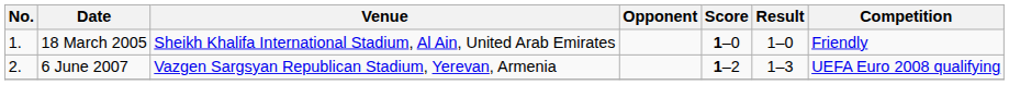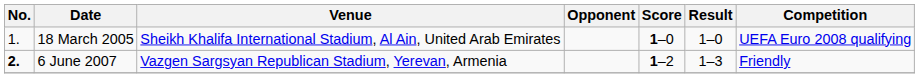 <table class="wikitable">
 <tr>
 <th>No.</th>
 <th>Date</th>
 <th>Venue</th>
 <th>Opponent</th>
 <th>Score</th>
 <th>Result</th>
 <th>Competition</th>
 </tr>
 <tr>
 <td>1.</td>
 <td>18 March 2005</td>
 <td><a href='#'>Sheikh Khalifa International Stadium</a>, <a href='#'>Al Ain</a>, United Arab Emirates</td>
 <td></td>
 <td align=center><strong>1</strong>–0</td>
 <td align=center>1–0</td>
-<td><a href='#'>Friendly</a></td>
+<td><a href='#'>UEFA Euro 2008 qualifying</a></td>
 </tr>
 <tr>
-<td>2.</td>
+<td><strong>2.</strong></td>
 <td>6 June 2007</td>
 <td><a href='#'>Vazgen Sargsyan Republican Stadium</a>, <a href='#'>Yerevan</a>, Armenia</td>
 <td></td>
 <td align=center><strong>1</strong>–2</td>
 <td align=center>1–3</td>
-<td><a href='#'>UEFA Euro 2008 qualifying</a></td>
+<td><a href='#'>Friendly</a></td>
 </tr>
 <tr>
 </tr>
 </table>
